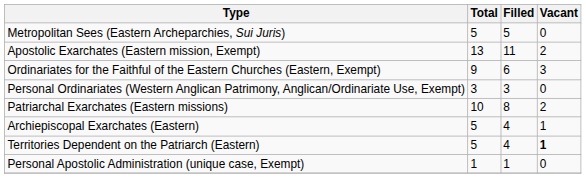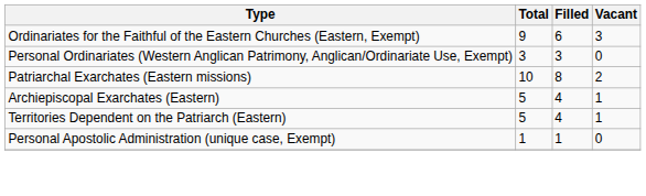 <table class="wikitable sortable" style="margin:0 auto 0 auto">
 <tr>
 <th>Type</th>
 <th>Total</th>
 <th>Filled</th>
 <th>Vacant</th>
-</tr>
-<tr>
-<td>Metropolitan Sees (Eastern Archeparchies, <em>Sui Juris</em>)</td>
-<td>5</td>
-<td>5</td>
-<td>0</td>
-</tr>
-<tr>
-<td>Apostolic Exarchates (Eastern mission, Exempt)</td>
-<td>13</td>
-<td>11</td>
-<td>2</td>
 </tr>
 <tr>
 <td>Ordinariates for the Faithful of the Eastern Churches (Eastern, Exempt)</td>
 <td>9</td>
 <td>6</td>
 <td>3</td>
 </tr>
 <tr>
 <td>Personal Ordinariates (Western Anglican Patrimony, Anglican/Ordinariate Use, Exempt)</td>
 <td>3</td>
 <td>3</td>
 <td>0</td>
 </tr>
 <tr>
 <td>Patriarchal Exarchates (Eastern missions)</td>
 <td>10</td>
 <td>8</td>
 <td>2</td>
 </tr>
 <tr>
 <td>Archiepiscopal Exarchates (Eastern)</td>
 <td>5</td>
 <td>4</td>
 <td>1</td>
 </tr>
 <tr>
 <td>Territories Dependent on the Patriarch (Eastern)</td>
 <td>5</td>
 <td>4</td>
-<td><strong>1</strong></td>
+<td>1</td>
 </tr>
 <tr>
 <td>Personal Apostolic Administration (unique case, Exempt)</td>
 <td>1</td>
 <td>1</td>
 <td>0</td>
 </tr>
 <tr>
 </tr>
 </table>
